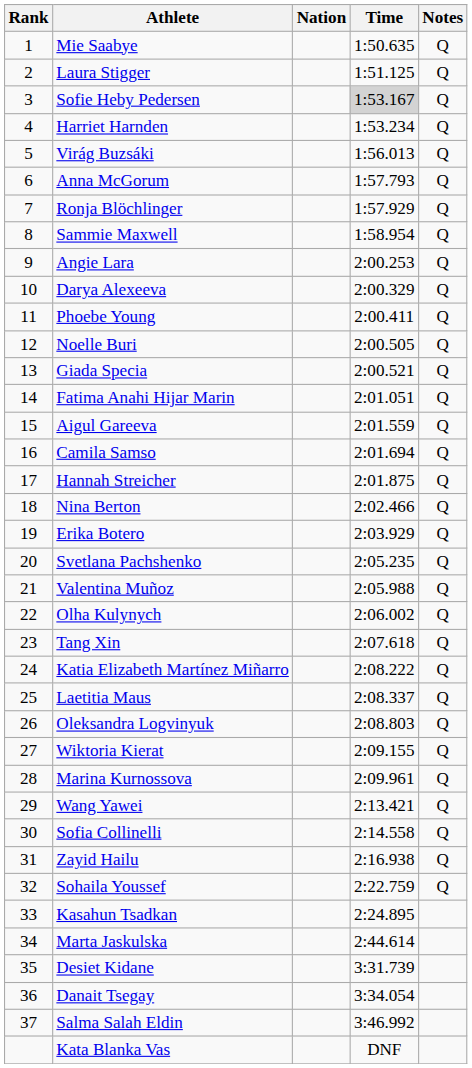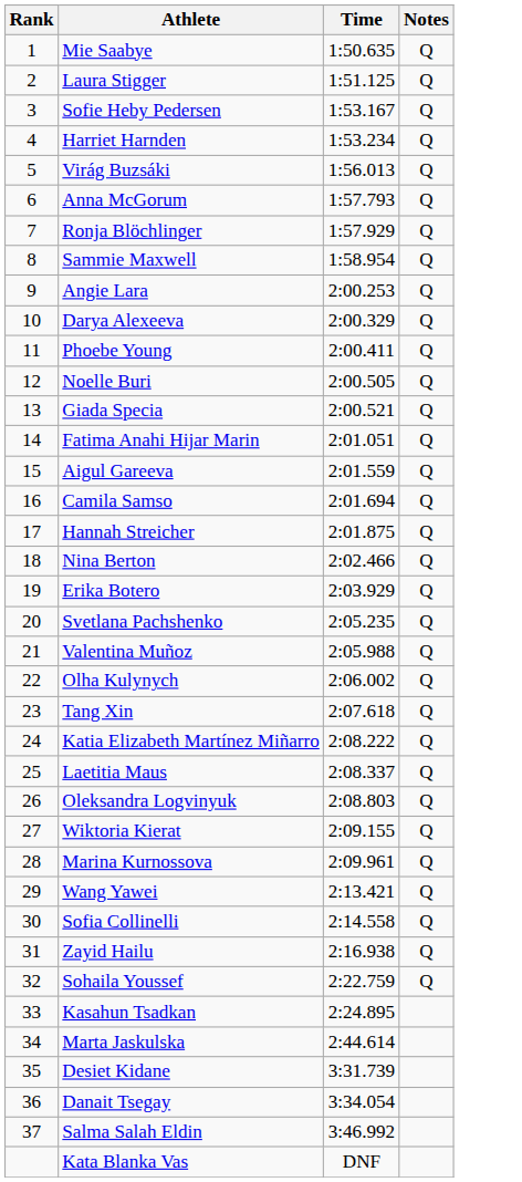 <table class="wikitable sortable" style="text-align:center">
 <tr>
 <th>Rank</th>
 <th>Athlete</th>
-<th>Nation</th>
 <th>Time</th>
 <th>Notes</th>
 </tr>
 <tr>
 <td>1</td>
 <td align=left><a href='#'>Mie Saabye</a></td>
-<td align=left></td>
 <td>1:50.635</td>
 <td>Q</td>
 </tr>
 <tr>
 <td>2</td>
 <td align=left><a href='#'>Laura Stigger</a></td>
-<td align=left></td>
 <td>1:51.125</td>
 <td>Q</td>
 </tr>
 <tr>
 <td>3</td>
 <td align=left><a href='#'>Sofie Heby Pedersen</a></td>
-<td align=left></td>
-<td style="background: lightgrey;">1:53.167</td>
+<td>1:53.167</td>
 <td>Q</td>
 </tr>
 <tr>
 <td>4</td>
 <td align=left><a href='#'>Harriet Harnden</a></td>
-<td align=left></td>
 <td>1:53.234</td>
 <td>Q</td>
 </tr>
 <tr>
 <td>5</td>
 <td align=left><a href='#'>Virág Buzsáki</a></td>
-<td align=left></td>
 <td>1:56.013</td>
 <td>Q</td>
 </tr>
 <tr>
 <td>6</td>
 <td align=left><a href='#'>Anna McGorum</a></td>
-<td align=left></td>
 <td>1:57.793</td>
 <td>Q</td>
 </tr>
 <tr>
 <td>7</td>
 <td align=left><a href='#'>Ronja  Blöchlinger</a></td>
-<td align=left></td>
 <td>1:57.929</td>
 <td>Q</td>
 </tr>
 <tr>
 <td>8</td>
 <td align=left><a href='#'>Sammie Maxwell</a></td>
-<td align=left></td>
 <td>1:58.954</td>
 <td>Q</td>
 </tr>
 <tr>
 <td>9</td>
 <td align=left><a href='#'>Angie Lara</a></td>
-<td align=left></td>
 <td>2:00.253</td>
 <td>Q</td>
 </tr>
 <tr>
 <td>10</td>
 <td align=left><a href='#'>Darya Alexeeva</a></td>
-<td align=left></td>
 <td>2:00.329</td>
 <td>Q</td>
 </tr>
 <tr>
 <td>11</td>
 <td align=left><a href='#'>Phoebe Young</a></td>
-<td align=left></td>
 <td>2:00.411</td>
 <td>Q</td>
 </tr>
 <tr>
 <td>12</td>
 <td align=left><a href='#'>Noelle Buri</a></td>
-<td align=left></td>
 <td>2:00.505</td>
 <td>Q</td>
 </tr>
 <tr>
 <td>13</td>
 <td align=left><a href='#'>Giada Specia</a></td>
-<td align=left></td>
 <td>2:00.521</td>
 <td>Q</td>
 </tr>
 <tr>
 <td>14</td>
 <td align=left><a href='#'>Fatima Anahi Hijar Marin</a></td>
-<td align=left></td>
 <td>2:01.051</td>
 <td>Q</td>
 </tr>
 <tr>
 <td>15</td>
 <td align=left><a href='#'>Aigul Gareeva</a></td>
-<td align=left></td>
 <td>2:01.559</td>
 <td>Q</td>
 </tr>
 <tr>
 <td>16</td>
 <td align=left><a href='#'>Camila Samso</a></td>
-<td align=left></td>
 <td>2:01.694</td>
 <td>Q</td>
 </tr>
 <tr>
 <td>17</td>
 <td align=left><a href='#'>Hannah Streicher</a></td>
-<td align=left></td>
 <td>2:01.875</td>
 <td>Q</td>
 </tr>
 <tr>
 <td>18</td>
 <td align=left><a href='#'>Nina Berton</a></td>
-<td align=left></td>
 <td>2:02.466</td>
 <td>Q</td>
 </tr>
 <tr>
 <td>19</td>
 <td align=left><a href='#'>Erika Botero</a></td>
-<td align=left></td>
 <td>2:03.929</td>
 <td>Q</td>
 </tr>
 <tr>
 <td>20</td>
 <td align=left><a href='#'>Svetlana Pachshenko</a></td>
-<td align=left></td>
 <td>2:05.235</td>
 <td>Q</td>
 </tr>
 <tr>
 <td>21</td>
 <td align=left><a href='#'>Valentina Muñoz</a></td>
-<td align=left></td>
 <td>2:05.988</td>
 <td>Q</td>
 </tr>
 <tr>
 <td>22</td>
 <td align=left><a href='#'>Olha Kulynych</a></td>
-<td align=left></td>
 <td>2:06.002</td>
 <td>Q</td>
 </tr>
 <tr>
 <td>23</td>
 <td align=left><a href='#'>Tang Xin</a></td>
-<td align=left></td>
 <td>2:07.618</td>
 <td>Q</td>
 </tr>
 <tr>
 <td>24</td>
 <td align=left><a href='#'>Katia Elizabeth Martínez Miñarro</a></td>
-<td align=left></td>
 <td>2:08.222</td>
 <td>Q</td>
 </tr>
 <tr>
 <td>25</td>
 <td align=left><a href='#'>Laetitia Maus</a></td>
-<td align=left></td>
 <td>2:08.337</td>
 <td>Q</td>
 </tr>
 <tr>
 <td>26</td>
 <td align=left><a href='#'>Oleksandra Logvinyuk</a></td>
-<td align=left></td>
 <td>2:08.803</td>
 <td>Q</td>
 </tr>
 <tr>
 <td>27</td>
 <td align=left><a href='#'>Wiktoria Kierat</a></td>
-<td align=left></td>
 <td>2:09.155</td>
 <td>Q</td>
 </tr>
 <tr>
 <td>28</td>
 <td align=left><a href='#'>Marina Kurnossova</a></td>
-<td align=left></td>
 <td>2:09.961</td>
 <td>Q</td>
 </tr>
 <tr>
 <td>29</td>
 <td align=left><a href='#'>Wang Yawei</a></td>
-<td align=left></td>
 <td>2:13.421</td>
 <td>Q</td>
 </tr>
 <tr>
 <td>30</td>
 <td align=left><a href='#'>Sofia Collinelli</a></td>
-<td align=left></td>
 <td>2:14.558</td>
 <td>Q</td>
 </tr>
 <tr>
 <td>31</td>
 <td align=left><a href='#'>Zayid Hailu</a></td>
-<td align=left></td>
 <td>2:16.938</td>
 <td>Q</td>
 </tr>
 <tr>
 <td>32</td>
 <td align=left><a href='#'>Sohaila Youssef</a></td>
-<td align=left></td>
 <td>2:22.759</td>
 <td>Q</td>
 </tr>
 <tr>
 <td>33</td>
 <td align=left><a href='#'>Kasahun Tsadkan</a></td>
-<td align=left></td>
 <td>2:24.895</td>
 <td></td>
 </tr>
 <tr>
 <td>34</td>
 <td align=left><a href='#'>Marta Jaskulska</a></td>
-<td align=left></td>
 <td>2:44.614</td>
 <td></td>
 </tr>
 <tr>
 <td>35</td>
 <td align=left><a href='#'>Desiet Kidane</a></td>
-<td align=left></td>
 <td>3:31.739</td>
 <td></td>
 </tr>
 <tr>
 <td>36</td>
 <td align=left><a href='#'>Danait Tsegay</a></td>
-<td align=left></td>
 <td>3:34.054</td>
 <td></td>
 </tr>
 <tr>
 <td>37</td>
 <td align=left><a href='#'>Salma Salah Eldin</a></td>
-<td align=left></td>
 <td>3:46.992</td>
 <td></td>
 </tr>
 <tr>
 <td></td>
 <td align=left><a href='#'>Kata Blanka Vas</a></td>
-<td align=left></td>
 <td>DNF</td>
 <td></td>
 </tr>
 </table>
